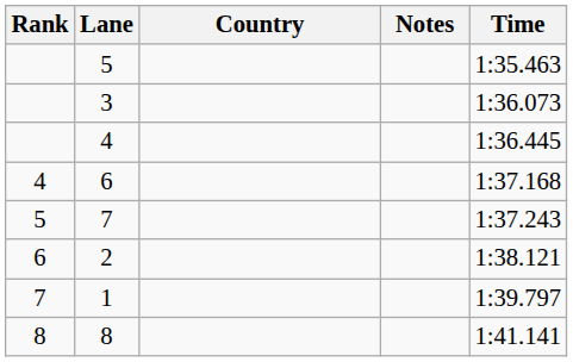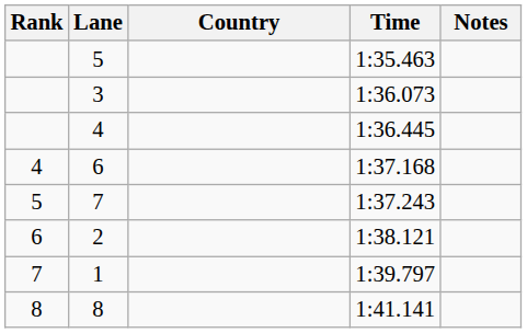 <table class="wikitable" style="text-align:center;">
 <tr>
 <th width=30>Rank</th>
 <th width=30>Lane</th>
 <th width=150>Country</th>
+<th width=30>Time</th>
 <th width=50>Notes</th>
-<th width=30>Time</th>
 </tr>
 <tr>
 <td></td>
 <td>5</td>
 <td align=left></td>
+<td>1:35.463</td>
 <td></td>
-<td>1:35.463</td>
 </tr>
 <tr>
 <td></td>
 <td>3</td>
 <td align=left></td>
+<td>1:36.073</td>
 <td></td>
-<td>1:36.073</td>
 </tr>
 <tr>
 <td></td>
 <td>4</td>
 <td align=left></td>
+<td>1:36.445</td>
 <td></td>
-<td>1:36.445</td>
 </tr>
 <tr>
 <td>4</td>
 <td>6</td>
 <td align=left></td>
+<td>1:37.168</td>
 <td></td>
-<td>1:37.168</td>
 </tr>
 <tr>
 <td>5</td>
 <td>7</td>
 <td align=left></td>
+<td>1:37.243</td>
 <td></td>
-<td>1:37.243</td>
 </tr>
 <tr>
 <td>6</td>
 <td>2</td>
 <td align=left></td>
+<td>1:38.121</td>
 <td></td>
-<td>1:38.121</td>
 </tr>
 <tr>
 <td>7</td>
 <td>1</td>
 <td align=left></td>
+<td>1:39.797</td>
 <td></td>
-<td>1:39.797</td>
 </tr>
 <tr>
 <td>8</td>
 <td>8</td>
 <td align=left></td>
+<td>1:41.141</td>
 <td></td>
-<td>1:41.141</td>
 </tr>
 </table>
